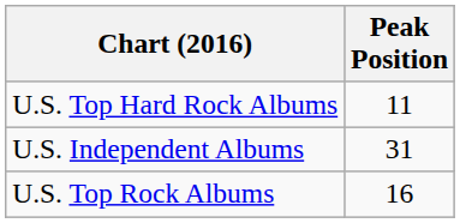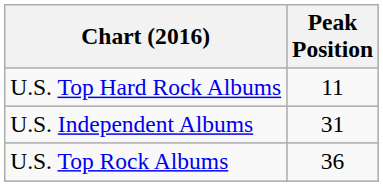 <table class="wikitable sortable">
 <tr>
 <th>Chart (2016)</th>
 <th>Peak<br>Position</th>
 </tr>
 <tr>
 <td>U.S. <a href='#'>Top Hard Rock Albums</a></td>
 <td style="text-align:center;">11</td>
 </tr>
 <tr>
 <td>U.S. <a href='#'>Independent Albums</a></td>
 <td style="text-align:center;">31</td>
 </tr>
 <tr>
 <td>U.S. <a href='#'>Top Rock Albums</a></td>
-<td style="text-align:center;">16</td>
+<td style="text-align:center;">36</td>
 </tr>
 </table>
